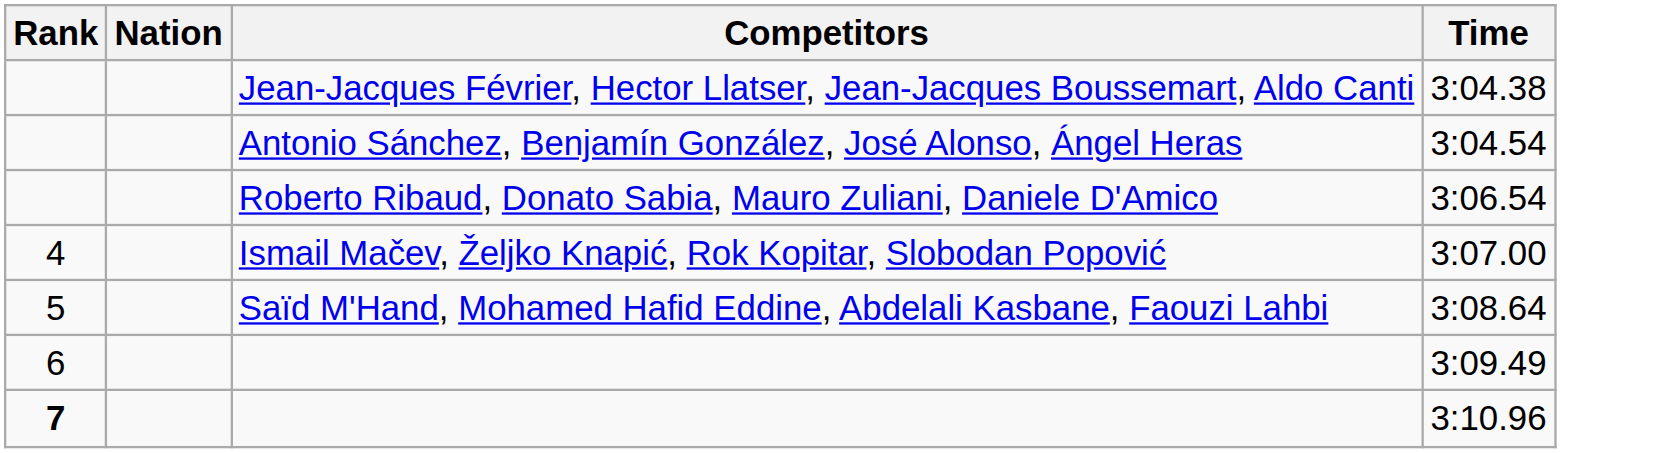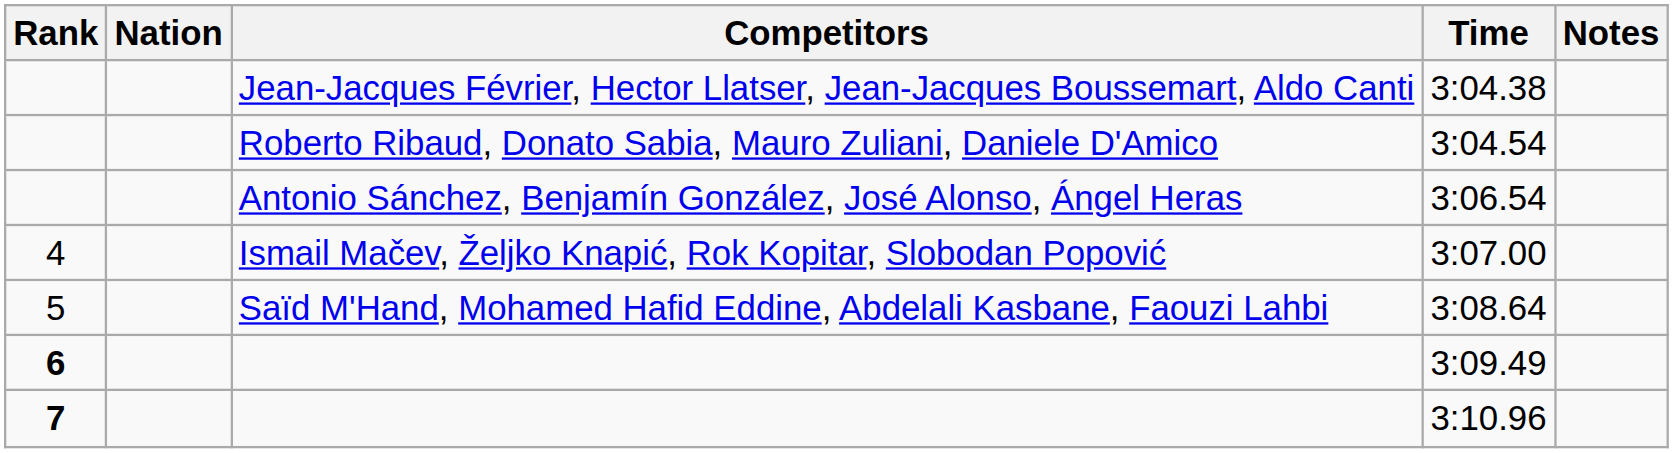 <table class="wikitable sortable" style="text-align:center; font-size:95%">
 <tr>
 <th>Rank</th>
 <th>Nation</th>
 <th>Competitors</th>
 <th>Time</th>
+<th>Notes</th>
 </tr>
 <tr>
 <td></td>
 <td align=left></td>
 <td align=left><a href='#'>Jean-Jacques Février</a>, <a href='#'>Hector Llatser</a>, <a href='#'>Jean-Jacques Boussemart</a>, <a href='#'>Aldo Canti</a></td>
 <td>3:04.38</td>
+<td></td>
+</tr>
+<tr>
+<td></td>
+<td align=left></td>
+<td align=left><a href='#'>Roberto Ribaud</a>, <a href='#'>Donato Sabia</a>, <a href='#'>Mauro Zuliani</a>, <a href='#'>Daniele D'Amico</a></td>
+<td>3:04.54</td>
+<td></td>
 </tr>
 <tr>
 <td></td>
 <td align=left></td>
 <td align=left><a href='#'>Antonio Sánchez</a>, <a href='#'>Benjamín González</a>, <a href='#'>José Alonso</a>, <a href='#'>Ángel Heras</a></td>
-<td>3:04.54</td>
-</tr>
-<tr>
+<td>3:06.54</td>
 <td></td>
-<td align=left></td>
-<td align=left><a href='#'>Roberto Ribaud</a>, <a href='#'>Donato Sabia</a>, <a href='#'>Mauro Zuliani</a>, <a href='#'>Daniele D'Amico</a></td>
-<td>3:06.54</td>
 </tr>
 <tr>
 <td>4</td>
 <td align=left></td>
 <td align=left><a href='#'>Ismail Mačev</a>, <a href='#'>Željko Knapić</a>, <a href='#'>Rok Kopitar</a>, <a href='#'>Slobodan Popović</a></td>
 <td>3:07.00</td>
+<td></td>
 </tr>
 <tr>
 <td>5</td>
 <td align=left></td>
 <td align=left><a href='#'>Saïd M'Hand</a>, <a href='#'>Mohamed Hafid Eddine</a>, <a href='#'>Abdelali Kasbane</a>, <a href='#'>Faouzi Lahbi</a></td>
 <td>3:08.64</td>
+<td></td>
 </tr>
 <tr>
-<td>6</td>
+<td><strong>6</strong></td>
 <td align=left></td>
 <td align=left></td>
 <td>3:09.49</td>
+<td></td>
 </tr>
 <tr>
 <td><strong>7</strong></td>
 <td align=left></td>
 <td align=left></td>
 <td>3:10.96</td>
+<td></td>
 </tr>
 </table>
